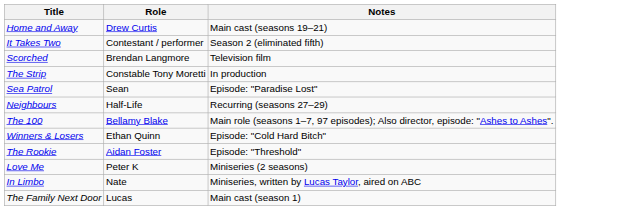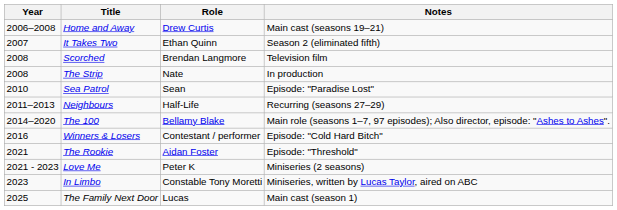 <table class="wikitable sortable">
 <tr>
+<th>Year</th>
 <th>Title</th>
 <th>Role</th>
 <th class="unsortable">Notes</th>
 </tr>
 <tr>
+<td>2006–2008</td>
 <td><em><a href='#'>Home and Away</a></em></td>
 <td><a href='#'>Drew Curtis</a></td>
 <td>Main cast (seasons 19–21)</td>
 </tr>
 <tr>
+<td>2007</td>
 <td><em><a href='#'>It Takes Two</a></em></td>
-<td>Contestant / performer</td>
+<td>Ethan Quinn</td>
 <td>Season 2 (eliminated fifth)</td>
 </tr>
 <tr>
+<td>2008</td>
 <td><em><a href='#'>Scorched</a></em></td>
 <td>Brendan Langmore</td>
 <td>Television film</td>
 </tr>
 <tr>
+<td>2008</td>
 <td><em><a href='#'>The Strip</a></em></td>
-<td>Constable Tony Moretti</td>
+<td>Nate</td>
 <td>In production</td>
 </tr>
 <tr>
+<td>2010</td>
 <td><em><a href='#'>Sea Patrol</a> </em></td>
 <td>Sean</td>
 <td>Episode: "Paradise Lost"</td>
 </tr>
 <tr>
+<td>2011–2013</td>
 <td><em><a href='#'>Neighbours</a></em></td>
 <td>Half-Life</td>
 <td>Recurring (seasons 27–29)</td>
 </tr>
 <tr>
+<td>2014–2020</td>
 <td><em><a href='#'>The 100</a></em></td>
 <td><a href='#'>Bellamy Blake</a></td>
 <td>Main role (seasons 1–7, 97 episodes); Also director, episode: "<a href='#'>Ashes to Ashes</a>".</td>
 </tr>
 <tr>
+<td>2016</td>
 <td><em><a href='#'>Winners & Losers</a></em></td>
-<td>Ethan Quinn</td>
+<td>Contestant / performer</td>
 <td>Episode: "Cold Hard Bitch"</td>
 </tr>
 <tr>
+<td>2021</td>
 <td><a href='#'><em>The Rookie</em></a></td>
 <td><a href='#'>Aidan Foster</a></td>
 <td>Episode: "Threshold"</td>
 </tr>
 <tr>
+<td>2021 - 2023</td>
 <td><em><a href='#'>Love Me</a></em></td>
 <td>Peter K</td>
 <td>Miniseries (2 seasons)</td>
 </tr>
 <tr>
+<td>2023</td>
 <td><em><a href='#'>In Limbo</a></em></td>
-<td>Nate</td>
+<td>Constable Tony Moretti</td>
 <td>Miniseries, written by <a href='#'>Lucas Taylor</a>, aired on ABC</td>
 </tr>
 <tr>
+<td>2025</td>
 <td><em>The Family Next Door</em></td>
 <td>Lucas</td>
 <td>Main cast (season 1)</td>
 </tr>
 </table>
